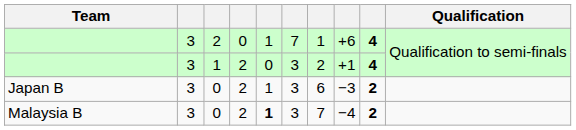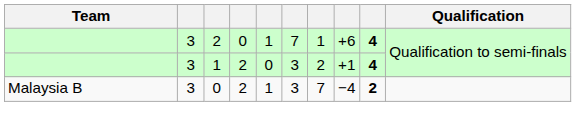 <table class="wikitable" style="text-align:center;">
 <tr>
 <th width=175>Team</th>
 <th width=20></th>
 <th width=20></th>
 <th width=20></th>
 <th width=20></th>
 <th width=20></th>
 <th width=20></th>
 <th width=20></th>
 <th width=20></th>
 <th>Qualification</th>
 </tr>
 <tr bgcolor="#ccffcc">
 <td align="left"></td>
 <td>3</td>
 <td>2</td>
 <td>0</td>
 <td>1</td>
 <td>7</td>
 <td>1</td>
 <td>+6</td>
 <td><strong>4</strong></td>
 <td rowspan="2">Qualification to semi-finals</td>
 </tr>
 <tr bgcolor="#ccffcc">
 <td align="left"></td>
 <td>3</td>
 <td>1</td>
 <td>2</td>
 <td>0</td>
 <td>3</td>
 <td>2</td>
 <td>+1</td>
 <td><strong>4</strong></td>
 </tr>
 <tr>
-<td align="left"> Japan B</td>
+<td align="left"> Malaysia B</td>
 <td>3</td>
 <td>0</td>
 <td>2</td>
 <td>1</td>
-<td>3</td>
-<td>6</td>
-<td>−3</td>
-<td><strong>2</strong></td>
-<td></td>
-</tr>
-<tr>
-<td align="left"> Malaysia B</td>
-<td>3</td>
-<td>0</td>
-<td>2</td>
-<td><strong>1</strong></td>
 <td>3</td>
 <td>7</td>
 <td>−4</td>
 <td><strong>2</strong></td>
 <td></td>
 </tr>
 </table>
